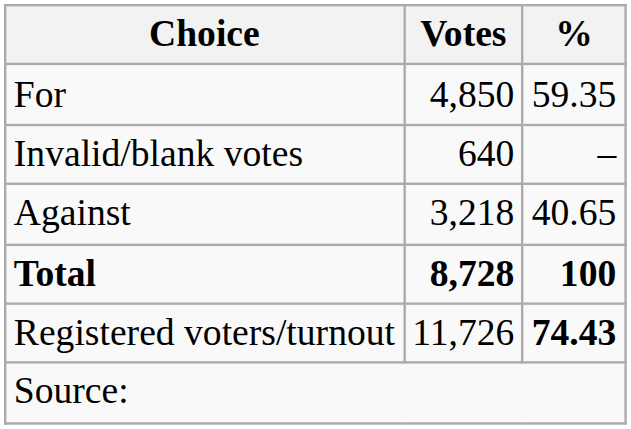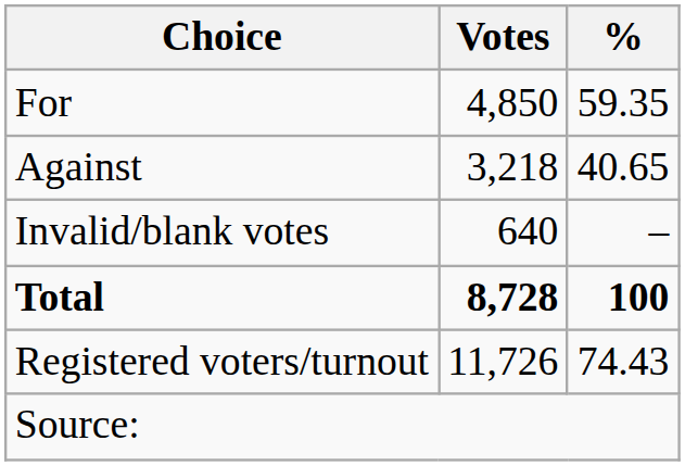 <table class=wikitable style=text-align:right>
 <tr>
 <th>Choice</th>
 <th>Votes</th>
 <th>%</th>
 </tr>
 <tr>
 <td align=left>For</td>
 <td>4,850</td>
 <td>59.35</td>
 </tr>
 <tr>
+<td align=left>Against</td>
+<td>3,218</td>
+<td>40.65</td>
+</tr>
+<tr>
 <td align=left>Invalid/blank votes</td>
 <td>640</td>
 <td>–</td>
-</tr>
-<tr>
-<td align=left>Against</td>
-<td>3,218</td>
-<td>40.65</td>
 </tr>
 <tr>
 <td align=left><strong>Total</strong></td>
 <td><strong>8,728</strong></td>
 <td><strong>100</strong></td>
 </tr>
 <tr>
 <td align=left>Registered voters/turnout</td>
 <td>11,726</td>
-<td><strong>74.43</strong></td>
+<td>74.43</td>
 </tr>
 <tr>
 <td align=left colspan=3>Source: </td>
 </tr>
 </table>
